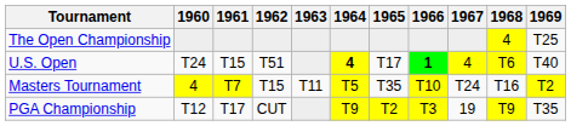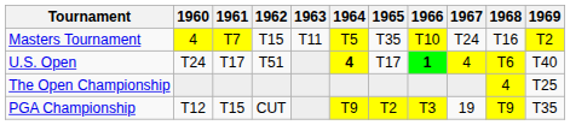 <table class="wikitable" style="font-size:95%;text-align:center;">
 <tr>
 <th>Tournament</th>
 <th>1960</th>
 <th>1961</th>
 <th>1962</th>
 <th>1963</th>
 <th>1964</th>
 <th>1965</th>
 <th>1966</th>
 <th>1967</th>
 <th>1968</th>
 <th>1969</th>
 </tr>
 <tr>
+<td align=left><a href='#'>Masters Tournament</a></td>
+<td style="background:yellow;">4</td>
+<td style="background:yellow;">T7</td>
+<td>T15</td>
+<td>T11</td>
+<td style="background:yellow;">T5</td>
+<td>T35</td>
+<td style="background:yellow;">T10</td>
+<td>T24</td>
+<td>T16</td>
+<td style="background:yellow;">T2</td>
+</tr>
+<tr>
+<td align=left><a href='#'>U.S. Open</a></td>
+<td>T24</td>
+<td>T17</td>
+<td>T51</td>
+<td style="background:#eeeeee;"></td>
+<td style="background:yellow;"><strong>4</strong></td>
+<td>T17</td>
+<td style="background:lime;"><strong>1</strong></td>
+<td style="background:yellow;">4</td>
+<td style="background:yellow;">T6</td>
+<td>T40</td>
+</tr>
+<tr>
 <td align=left><a href='#'>The Open Championship</a></td>
 <td style="background:#eeeeee;"></td>
 <td style="background:#eeeeee;"></td>
 <td style="background:#eeeeee;"></td>
 <td style="background:#eeeeee;"></td>
 <td style="background:#eeeeee;"></td>
 <td style="background:#eeeeee;"></td>
 <td style="background:#eeeeee;"></td>
 <td style="background:#eeeeee;"></td>
 <td style="background:yellow;">4</td>
 <td>T25</td>
 </tr>
 <tr>
-<td align=left><a href='#'>U.S. Open</a></td>
-<td>T24</td>
-<td>T15</td>
-<td>T51</td>
-<td style="background:#eeeeee;"></td>
-<td style="background:yellow;"><strong>4</strong></td>
-<td>T17</td>
-<td style="background:lime;"><strong>1</strong></td>
-<td style="background:yellow;">4</td>
-<td style="background:yellow;">T6</td>
-<td>T40</td>
-</tr>
-<tr>
-<td align=left><a href='#'>Masters Tournament</a></td>
-<td style="background:yellow;">4</td>
-<td style="background:yellow;">T7</td>
-<td>T15</td>
-<td>T11</td>
-<td style="background:yellow;">T5</td>
-<td>T35</td>
-<td style="background:yellow;">T10</td>
-<td>T24</td>
-<td>T16</td>
-<td style="background:yellow;">T2</td>
-</tr>
-<tr>
 <td align=left><a href='#'>PGA Championship</a></td>
 <td>T12</td>
-<td>T17</td>
+<td>T15</td>
 <td>CUT</td>
 <td style="background:#eeeeee;"></td>
 <td style="background:yellow;">T9</td>
 <td style="background:yellow;">T2</td>
 <td style="background:yellow;">T3</td>
 <td>19</td>
 <td style="background:yellow;">T9</td>
 <td>T35</td>
 </tr>
 </table>
